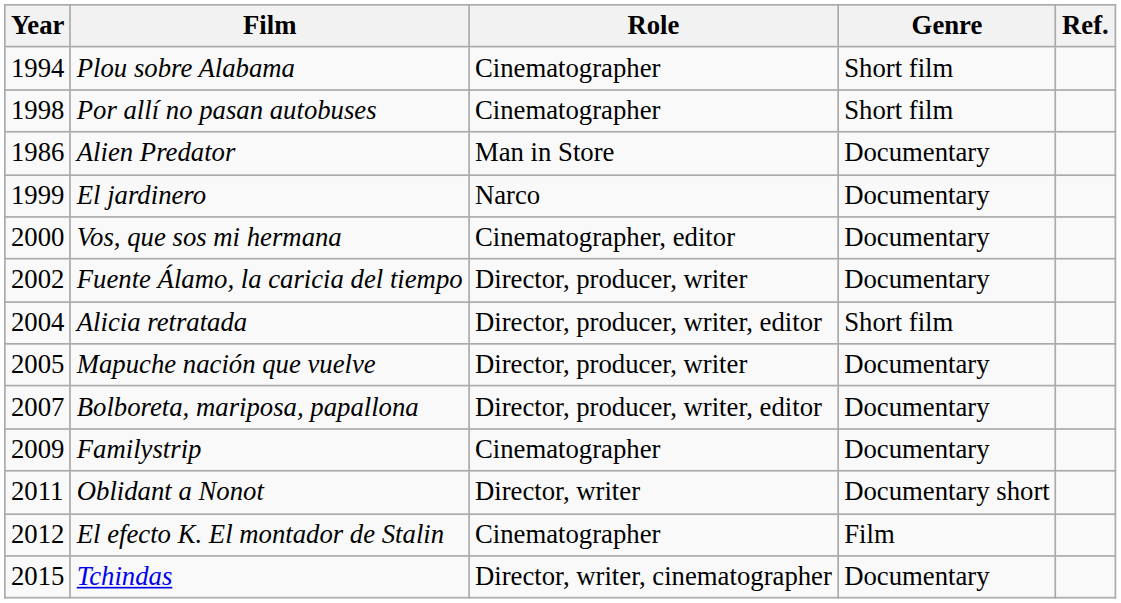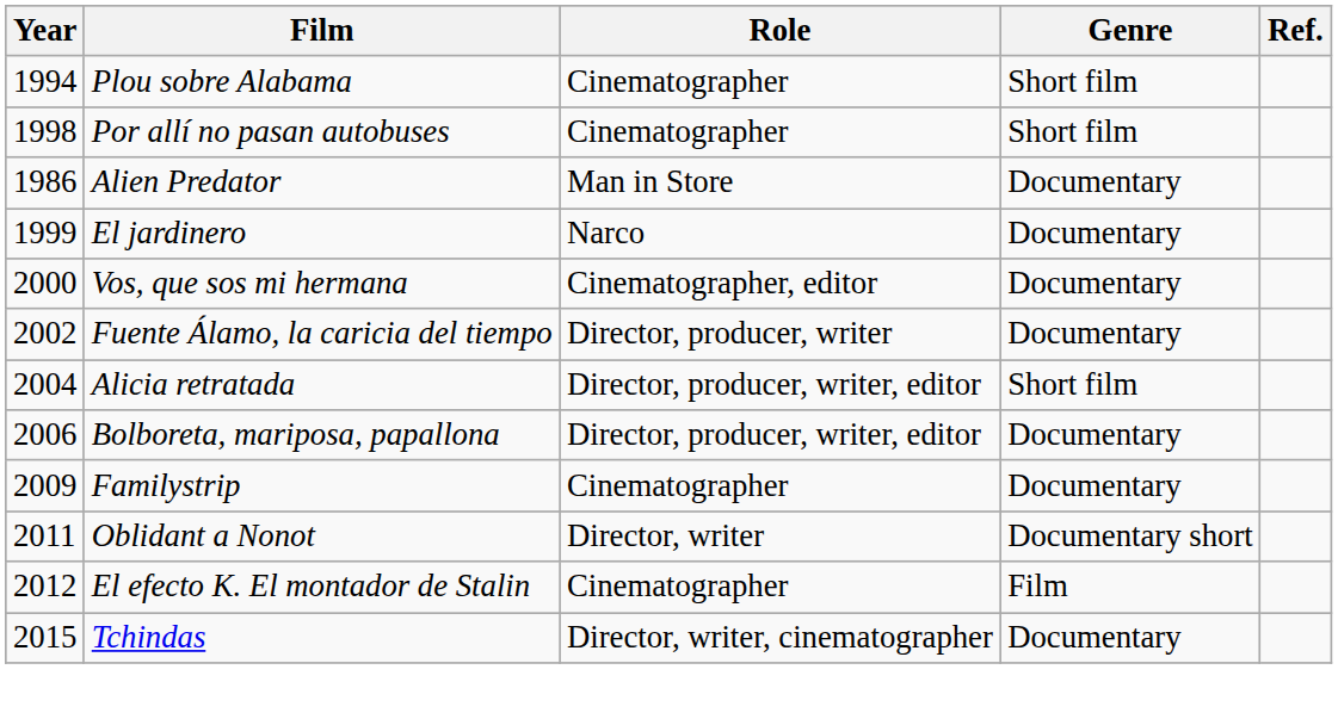 <table class="wikitable">
 <tr>
 <th>Year</th>
 <th>Film</th>
 <th>Role</th>
 <th>Genre</th>
 <th>Ref.</th>
 </tr>
 <tr>
 <td>1994</td>
 <td><em>Plou sobre Alabama</em></td>
 <td>Cinematographer</td>
 <td>Short film</td>
 <td></td>
 </tr>
 <tr>
 <td>1998</td>
 <td><em>Por allí no pasan autobuses</em></td>
 <td>Cinematographer</td>
 <td>Short film</td>
 <td></td>
 </tr>
 <tr>
 <td>1986</td>
 <td><em>Alien Predator</em></td>
 <td>Man in Store</td>
 <td>Documentary</td>
 <td></td>
 </tr>
 <tr>
 <td>1999</td>
 <td><em>El jardinero</em></td>
 <td>Narco</td>
 <td>Documentary</td>
 <td></td>
 </tr>
 <tr>
 <td>2000</td>
 <td><em>Vos, que sos mi hermana</em></td>
 <td>Cinematographer, editor</td>
 <td>Documentary</td>
 <td></td>
 </tr>
 <tr>
 <td>2002</td>
 <td><em>Fuente Álamo, la caricia del tiempo</em></td>
 <td>Director, producer, writer</td>
 <td>Documentary</td>
 <td></td>
 </tr>
 <tr>
 <td>2004</td>
 <td><em>Alicia retratada</em></td>
 <td>Director, producer, writer, editor</td>
 <td>Short film</td>
 <td></td>
 </tr>
 <tr>
-<td>2005</td>
-<td><em>Mapuche nación que vuelve</em></td>
-<td>Director, producer, writer</td>
-<td>Documentary</td>
-<td></td>
-</tr>
-<tr>
-<td>2007</td>
+<td>2006</td>
 <td><em>Bolboreta, mariposa, papallona</em></td>
 <td>Director, producer, writer, editor</td>
 <td>Documentary</td>
 <td></td>
 </tr>
 <tr>
 <td>2009</td>
 <td><em>Familystrip</em></td>
 <td>Cinematographer</td>
 <td>Documentary</td>
 <td></td>
 </tr>
 <tr>
 <td>2011</td>
 <td><em>Oblidant a Nonot</em></td>
 <td>Director, writer</td>
 <td>Documentary short</td>
 <td></td>
 </tr>
 <tr>
 <td>2012</td>
 <td><em>El efecto K. El montador de Stalin</em></td>
 <td>Cinematographer</td>
 <td>Film</td>
 <td></td>
 </tr>
 <tr>
 <td>2015</td>
 <td><em><a href='#'>Tchindas</a></em></td>
 <td>Director, writer, cinematographer</td>
 <td>Documentary</td>
 <td></td>
 </tr>
 </table>
